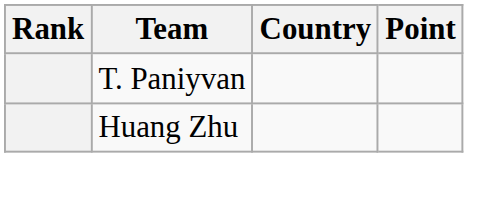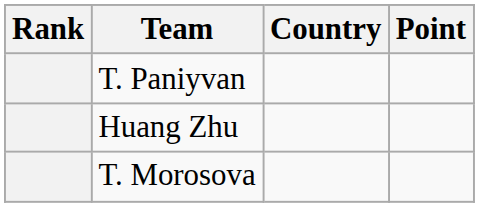 <table class="wikitable sortable">
 <tr>
 <th>Rank</th>
 <th>Team</th>
 <th>Country</th>
 <th>Point</th>
 </tr>
 <tr>
 <th></th>
 <td>T. Paniyvan</td>
 <td></td>
 <td></td>
 </tr>
 <tr>
 <th></th>
 <td>Huang Zhu</td>
 <td></td>
 <td></td>
 </tr>
+<tr>
+<th></th>
+<td>T. Morosova</td>
+<td></td>
+<td></td>
+</tr>
 </table>
